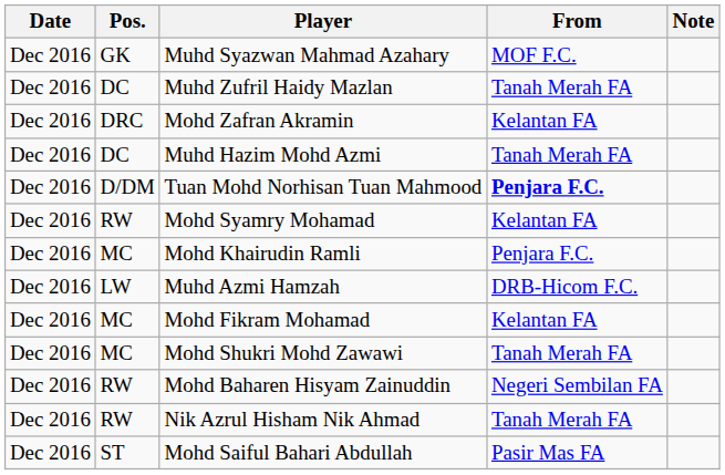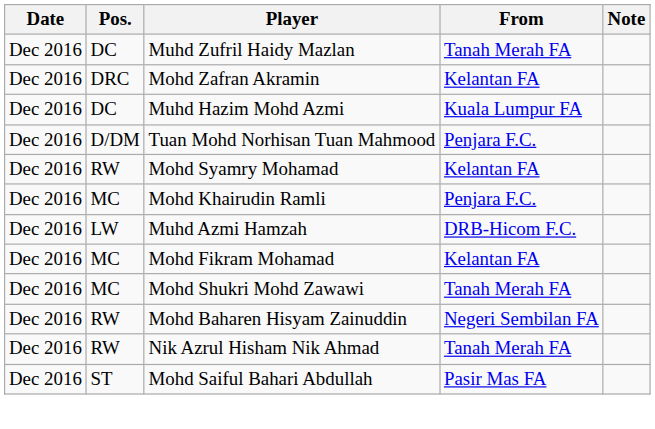 <table class="wikitable sortable">
 <tr>
 <th>Date</th>
 <th>Pos.</th>
 <th>Player</th>
 <th>From</th>
 <th>Note</th>
-</tr>
-<tr>
-<td>Dec 2016</td>
-<td>GK</td>
-<td> Muhd Syazwan Mahmad Azahary</td>
-<td> <a href='#'>MOF F.C.</a></td>
-<td></td>
 </tr>
 <tr>
 <td>Dec 2016</td>
 <td>DC</td>
 <td> Muhd Zufril Haidy Mazlan</td>
 <td> <a href='#'>Tanah Merah FA</a></td>
 <td></td>
 </tr>
 <tr>
 <td>Dec 2016</td>
 <td>DRC</td>
 <td> Mohd Zafran Akramin</td>
 <td> <a href='#'>Kelantan FA</a></td>
 <td></td>
 </tr>
 <tr>
 <td>Dec 2016</td>
 <td>DC</td>
 <td> Muhd Hazim Mohd Azmi</td>
-<td> <a href='#'>Tanah Merah FA</a></td>
+<td> <a href='#'>Kuala Lumpur FA</a></td>
 <td></td>
 </tr>
 <tr>
 <td>Dec 2016</td>
 <td>D/DM</td>
 <td> Tuan Mohd Norhisan Tuan Mahmood</td>
-<td><strong> <a href='#'>Penjara F.C.</a></strong></td>
+<td> <a href='#'>Penjara F.C.</a></td>
 <td></td>
 </tr>
 <tr>
 <td>Dec 2016</td>
 <td>RW</td>
 <td> Mohd Syamry Mohamad</td>
 <td> <a href='#'>Kelantan FA</a></td>
 <td></td>
 </tr>
 <tr>
 <td>Dec 2016</td>
 <td>MC</td>
 <td> Mohd Khairudin Ramli</td>
 <td> <a href='#'>Penjara F.C.</a></td>
 <td></td>
 </tr>
 <tr>
 <td>Dec 2016</td>
 <td>LW</td>
 <td> Muhd Azmi Hamzah</td>
 <td> <a href='#'>DRB-Hicom F.C.</a></td>
 <td></td>
 </tr>
 <tr>
 <td>Dec 2016</td>
 <td>MC</td>
 <td> Mohd Fikram Mohamad</td>
 <td> <a href='#'>Kelantan FA</a></td>
 <td></td>
 </tr>
 <tr>
 <td>Dec 2016</td>
 <td>MC</td>
 <td> Mohd Shukri Mohd Zawawi</td>
 <td> <a href='#'>Tanah Merah FA</a></td>
 <td></td>
 </tr>
 <tr>
 <td>Dec 2016</td>
 <td>RW</td>
 <td> Mohd Baharen Hisyam Zainuddin</td>
 <td> <a href='#'>Negeri Sembilan FA</a></td>
 <td></td>
 </tr>
 <tr>
 <td>Dec 2016</td>
 <td>RW</td>
 <td> Nik Azrul Hisham Nik Ahmad</td>
 <td> <a href='#'>Tanah Merah FA</a></td>
 <td></td>
 </tr>
 <tr>
 <td>Dec 2016</td>
 <td>ST</td>
 <td> Mohd Saiful Bahari Abdullah</td>
 <td> <a href='#'>Pasir Mas FA</a></td>
 <td></td>
 </tr>
 </table>
